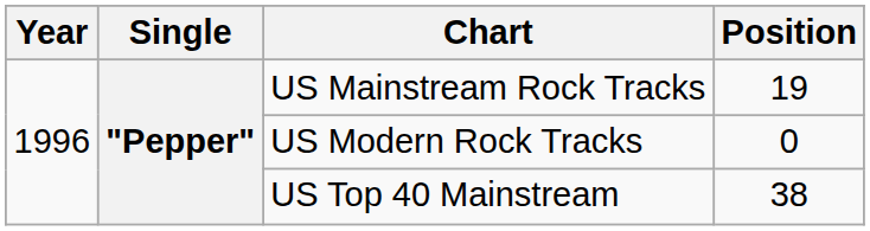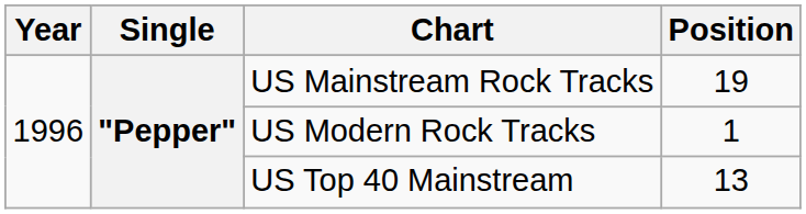 <table class="wikitable plainrowheaders">
 <tr>
 <th>Year</th>
 <th>Single</th>
 <th>Chart</th>
 <th>Position</th>
 </tr>
 <tr>
 <td rowspan="3">1996</td>
 <th scope="row" rowspan="3">"Pepper"</th>
 <td>US Mainstream Rock Tracks</td>
 <td align="center">19</td>
 </tr>
 <tr>
 <td>US Modern Rock Tracks</td>
-<td align="center">0</td>
+<td align="center">1</td>
 </tr>
 <tr>
 <td>US Top 40 Mainstream</td>
-<td align="center">38</td>
+<td align="center">13</td>
 </tr>
 </table>
